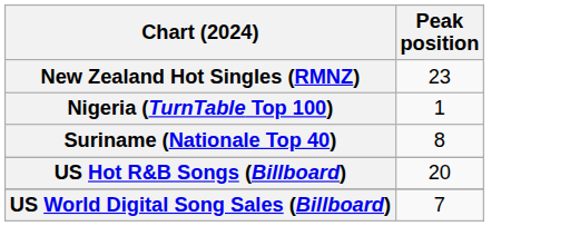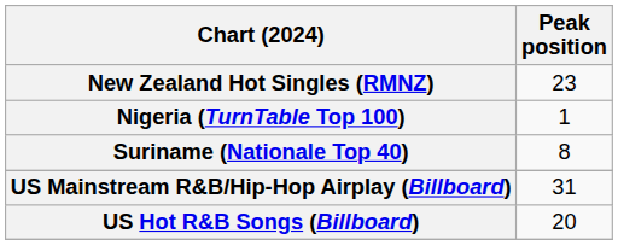 <table class="wikitable sortable plainrowheaders" style="text-align:center">
 <tr>
 <th scope="col">Chart (2024)</th>
 <th scope="col">Peak<br>position</th>
 </tr>
 <tr>
 <th scope="row">New Zealand Hot Singles (<a href='#'>RMNZ</a>)</th>
 <td>23</td>
 </tr>
 <tr>
 <th scope="row">Nigeria (<a href='#'><em>TurnTable</em> Top 100</a>)</th>
 <td>1</td>
 </tr>
 <tr>
 <th scope="row">Suriname (<a href='#'>Nationale Top 40</a>)</th>
 <td>8</td>
 </tr>
 <tr>
 </tr>
 <tr>
 </tr>
 <tr>
 </tr>
 <tr>
 </tr>
 <tr>
+<th scope="row">US Mainstream R&B/Hip-Hop Airplay (<em><a href='#'>Billboard</a></em>)</th>
+<td>31</td>
+</tr>
+<tr>
 <th scope="row">US <a href='#'>Hot R&B Songs</a> (<em><a href='#'>Billboard</a></em>)</th>
 <td>20</td>
 </tr>
 <tr>
 </tr>
-<tr>
-<th scope="row">US <a href='#'>World Digital Song Sales</a> (<em><a href='#'>Billboard</a></em>)</th>
-<td>7</td>
-</tr>
 </table>
